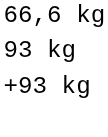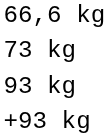 <table>
 <tr>
 <td>66,6 kg</td>
+<td></td>
+<td></td>
+<td></td>
+</tr>
+<tr>
+<td>73 kg</td>
 <td></td>
 <td></td>
 <td></td>
 </tr>
 <tr>
 <td>93 kg</td>
 <td></td>
 <td></td>
 <td></td>
 </tr>
 <tr>
 <td>+93 kg</td>
 <td></td>
 <td></td>
 <td></td>
 </tr>
 </table>
